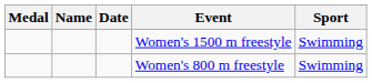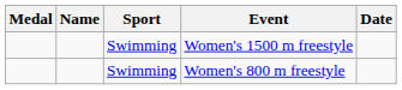 <table class="wikitable sortable" style="font-size:90%">
 <tr>
 <th>Medal</th>
 <th>Name</th>
+<th>Sport</th>
+<th>Event</th>
 <th>Date</th>
-<th>Event</th>
-<th>Sport</th>
 </tr>
 <tr>
 <td></td>
 <td></td>
+<td><a href='#'>Swimming</a></td>
+<td><a href='#'>Women's 1500 m freestyle</a></td>
 <td></td>
-<td><a href='#'>Women's 1500 m freestyle</a></td>
-<td><a href='#'>Swimming</a></td>
 </tr>
 <tr>
 <td></td>
 <td></td>
+<td><a href='#'>Swimming</a></td>
+<td><a href='#'>Women's 800 m freestyle</a></td>
 <td></td>
-<td><a href='#'>Women's 800 m freestyle</a></td>
-<td><a href='#'>Swimming</a></td>
 </tr>
 </table>
